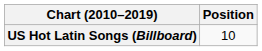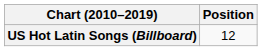 <table class="wikitable plainrowheaders" style="text-align:center">
 <tr>
 <th scope="col">Chart (2010–2019)</th>
 <th scope="col">Position</th>
 </tr>
 <tr>
 <th scope="row">US Hot Latin Songs (<em>Billboard</em>)</th>
-<td>10</td>
+<td>12</td>
 </tr>
 </table>
